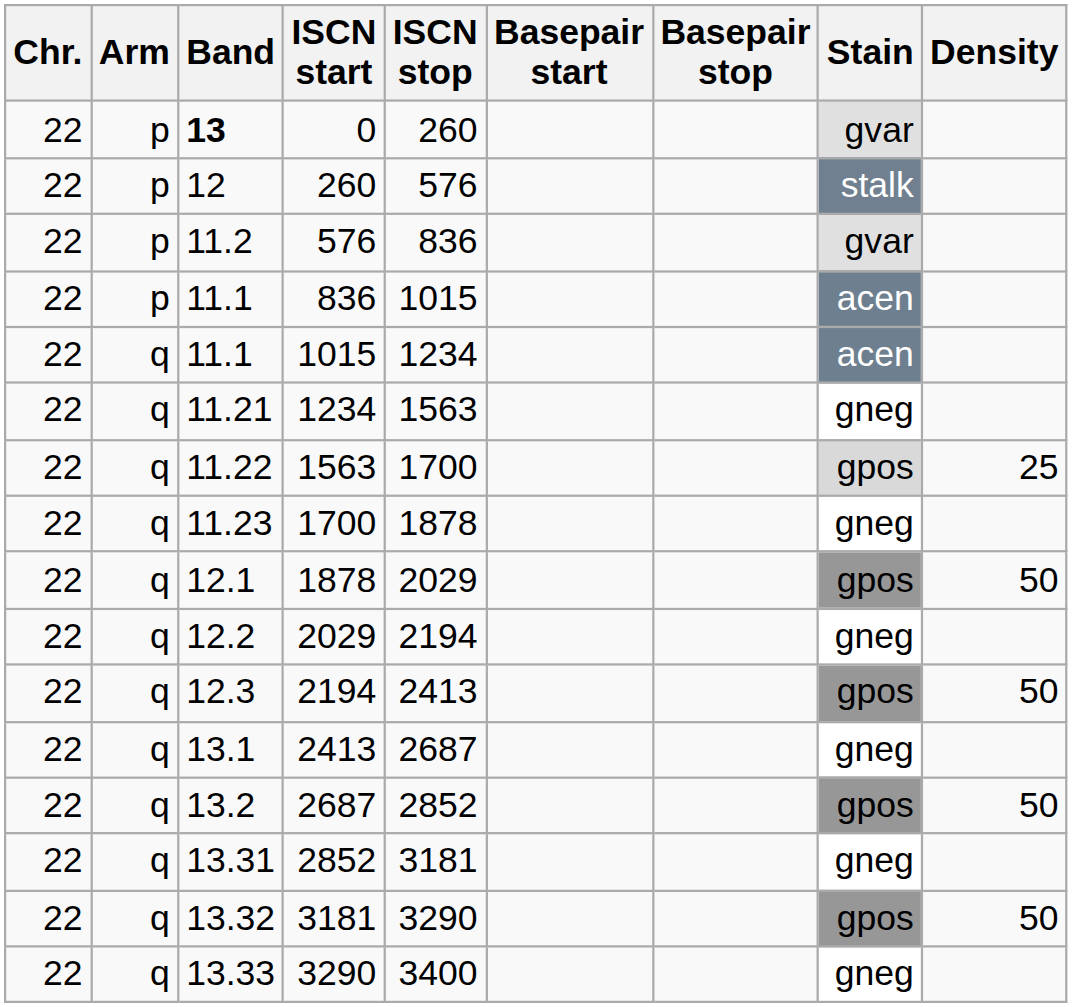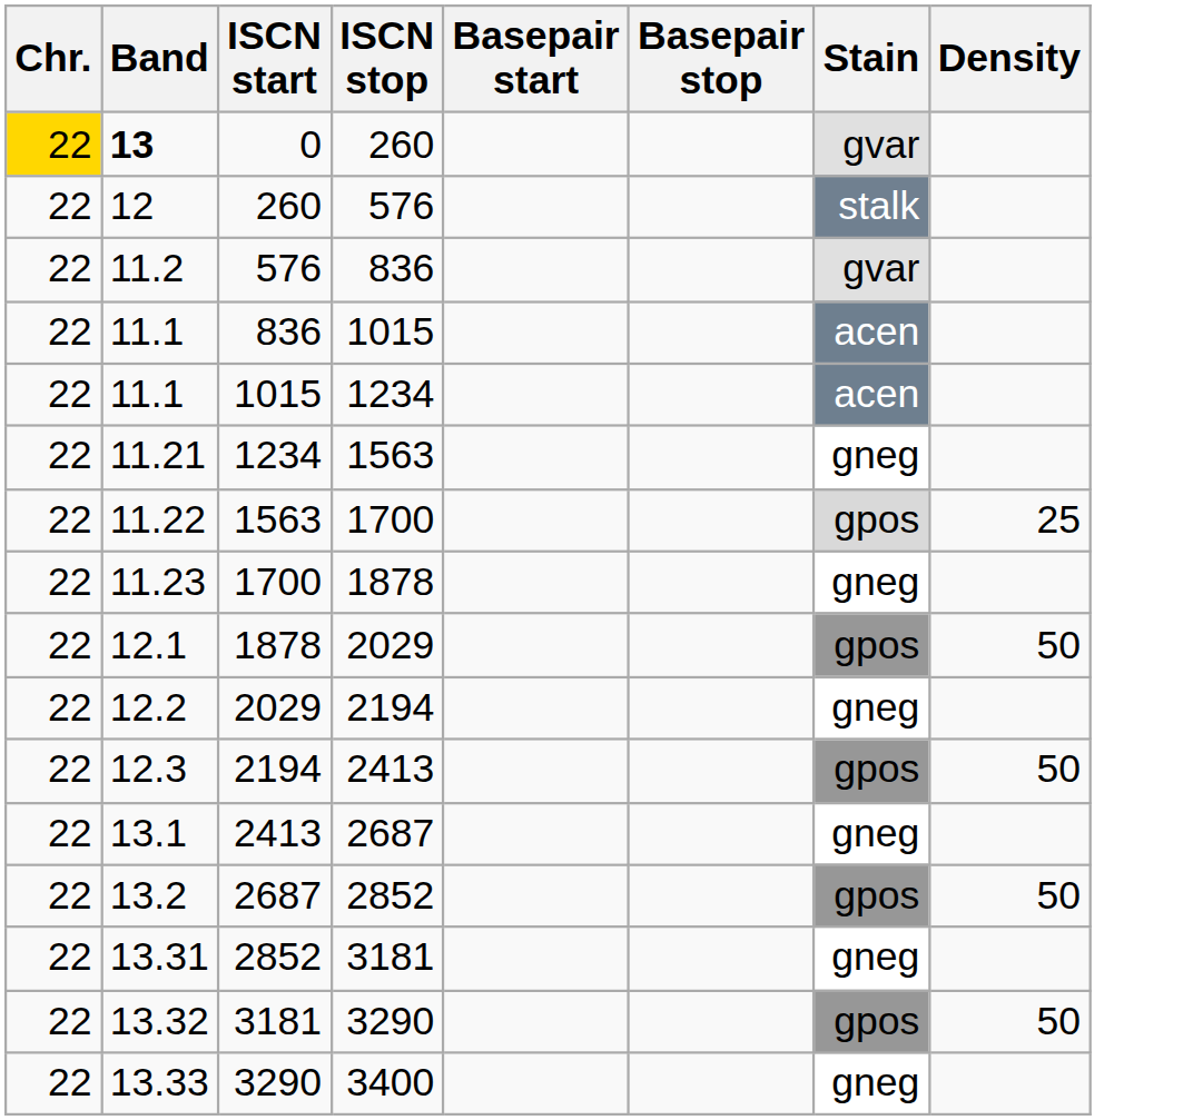 <table class="wikitable" style="text-align:right">
 <tr>
 <th>Chr.</th>
-<th>Arm</th>
 <th>Band</th>
 <th>ISCN<br>start</th>
 <th>ISCN<br>stop</th>
 <th>Basepair<br>start</th>
 <th>Basepair<br>stop</th>
 <th>Stain</th>
 <th>Density</th>
 </tr>
 <tr>
-<td>22</td>
-<td>p</td>
+<td style="background: gold;">22</td>
 <td style="text-align:left"><strong>13</strong></td>
 <td>0</td>
 <td>260</td>
 <td></td>
 <td></td>
 <td style="background:#e0e0e0">gvar</td>
 <td></td>
 </tr>
 <tr>
 <td>22</td>
-<td>p</td>
 <td style="text-align:left">12</td>
 <td>260</td>
 <td>576</td>
 <td></td>
 <td></td>
 <td style="background:#708090; color:white;">stalk</td>
 <td></td>
 </tr>
 <tr>
 <td>22</td>
-<td>p</td>
 <td style="text-align:left">11.2</td>
 <td>576</td>
 <td>836</td>
 <td></td>
 <td></td>
 <td style="background:#e0e0e0">gvar</td>
 <td></td>
 </tr>
 <tr>
 <td>22</td>
-<td>p</td>
 <td style="text-align:left">11.1</td>
 <td>836</td>
 <td>1015</td>
 <td></td>
 <td></td>
 <td style="background:#6e7f8f; color:white;">acen</td>
 <td></td>
 </tr>
 <tr>
 <td>22</td>
-<td>q</td>
 <td style="text-align:left">11.1</td>
 <td>1015</td>
 <td>1234</td>
 <td></td>
 <td></td>
 <td style="background:#6e7f8f; color:white;">acen</td>
 <td></td>
 </tr>
 <tr>
 <td>22</td>
-<td>q</td>
 <td style="text-align:left">11.21</td>
 <td>1234</td>
 <td>1563</td>
 <td></td>
 <td></td>
 <td style="background:white">gneg</td>
 <td></td>
 </tr>
 <tr>
 <td>22</td>
-<td>q</td>
 <td style="text-align:left">11.22</td>
 <td>1563</td>
 <td>1700</td>
 <td></td>
 <td></td>
 <td style="background:#d9d9d9">gpos</td>
 <td>25</td>
 </tr>
 <tr>
 <td>22</td>
-<td>q</td>
 <td style="text-align:left">11.23</td>
 <td>1700</td>
 <td>1878</td>
 <td></td>
 <td></td>
 <td style="background:white">gneg</td>
 <td></td>
 </tr>
 <tr>
 <td>22</td>
-<td>q</td>
 <td style="text-align:left">12.1</td>
 <td>1878</td>
 <td>2029</td>
 <td></td>
 <td></td>
 <td style="background:#979797">gpos</td>
 <td>50</td>
 </tr>
 <tr>
 <td>22</td>
-<td>q</td>
 <td style="text-align:left">12.2</td>
 <td>2029</td>
 <td>2194</td>
 <td></td>
 <td></td>
 <td style="background:white">gneg</td>
 <td></td>
 </tr>
 <tr>
 <td>22</td>
-<td>q</td>
 <td style="text-align:left">12.3</td>
 <td>2194</td>
 <td>2413</td>
 <td></td>
 <td></td>
 <td style="background:#979797">gpos</td>
 <td>50</td>
 </tr>
 <tr>
 <td>22</td>
-<td>q</td>
 <td style="text-align:left">13.1</td>
 <td>2413</td>
 <td>2687</td>
 <td></td>
 <td></td>
 <td style="background:white">gneg</td>
 <td></td>
 </tr>
 <tr>
 <td>22</td>
-<td>q</td>
 <td style="text-align:left">13.2</td>
 <td>2687</td>
 <td>2852</td>
 <td></td>
 <td></td>
 <td style="background:#979797">gpos</td>
 <td>50</td>
 </tr>
 <tr>
 <td>22</td>
-<td>q</td>
 <td style="text-align:left">13.31</td>
 <td>2852</td>
 <td>3181</td>
 <td></td>
 <td></td>
 <td style="background:white">gneg</td>
 <td></td>
 </tr>
 <tr>
 <td>22</td>
-<td>q</td>
 <td style="text-align:left">13.32</td>
 <td>3181</td>
 <td>3290</td>
 <td></td>
 <td></td>
 <td style="background:#979797">gpos</td>
 <td>50</td>
 </tr>
 <tr>
 <td>22</td>
-<td>q</td>
 <td style="text-align:left">13.33</td>
 <td>3290</td>
 <td>3400</td>
 <td></td>
 <td></td>
 <td style="background:white">gneg</td>
 <td></td>
 </tr>
 </table>
